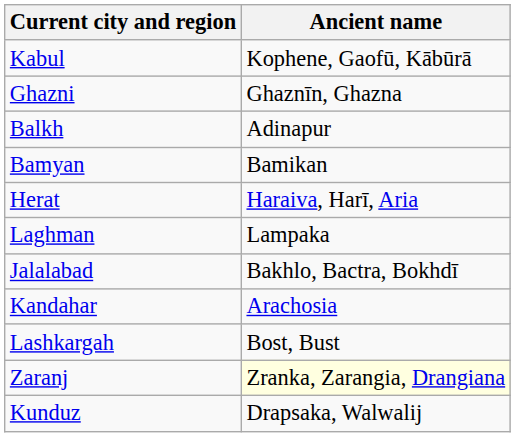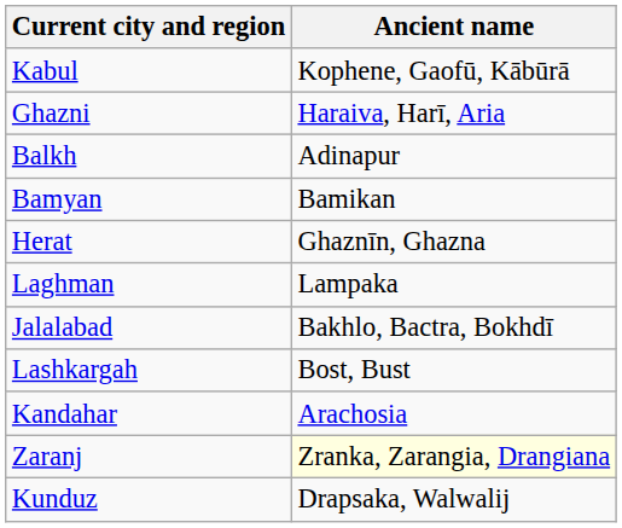 <table class="wikitable">
 <tr>
 <th>Current city and region</th>
 <th>Ancient name</th>
 </tr>
 <tr>
 <td><a href='#'>Kabul</a></td>
 <td>Kophene, Gaofū, Kābūrā</td>
 </tr>
 <tr>
 <td><a href='#'>Ghazni</a></td>
-<td>Ghaznīn, Ghazna</td>
+<td><a href='#'>Haraiva</a>, Harī, <a href='#'>Aria</a></td>
 </tr>
 <tr>
 <td><a href='#'>Balkh</a></td>
 <td>Adinapur</td>
 </tr>
 <tr>
 <td><a href='#'>Bamyan</a></td>
 <td>Bamikan</td>
 </tr>
 <tr>
 <td><a href='#'>Herat</a></td>
-<td><a href='#'>Haraiva</a>, Harī, <a href='#'>Aria</a></td>
+<td>Ghaznīn, Ghazna</td>
 </tr>
 <tr>
 <td><a href='#'>Laghman</a></td>
 <td>Lampaka</td>
 </tr>
 <tr>
 <td><a href='#'>Jalalabad</a></td>
 <td>Bakhlo, Bactra, Bokhdī</td>
 </tr>
 <tr>
+<td><a href='#'>Lashkargah</a></td>
+<td>Bost, Bust</td>
+</tr>
+<tr>
 <td><a href='#'>Kandahar</a></td>
 <td><a href='#'>Arachosia</a></td>
-</tr>
-<tr>
-<td><a href='#'>Lashkargah</a></td>
-<td>Bost, Bust</td>
 </tr>
 <tr>
 <td><a href='#'>Zaranj</a></td>
 <td style="background: lightyellow;">Zranka, Zarangia, <a href='#'>Drangiana</a></td>
 </tr>
 <tr>
 <td><a href='#'>Kunduz</a></td>
 <td>Drapsaka, Walwalij</td>
 </tr>
 </table>
